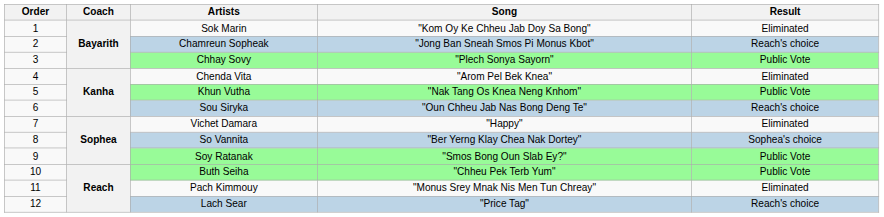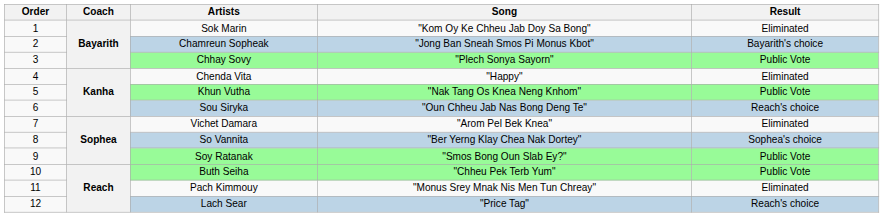 <table class="wikitable" style="text-align:center; width:70%;">
 <tr>
 <th width="05%">Order</th>
 <th width="05%">Coach</th>
 <th width="15%">Artists</th>
 <th width="30%">Song</th>
 <th width="15%">Result</th>
 </tr>
 <tr>
 <td>1</td>
 <th rowspan=3>Bayarith</th>
 <td>Sok Marin</td>
 <td>"Kom Oy Ke Chheu Jab Doy Sa Bong"</td>
 <td>Eliminated</td>
 </tr>
 <tr>
 <td>2</td>
 <td style="background:#BCD4E6">Chamreun Sopheak</td>
 <td style="background:#BCD4E6">"Jong Ban Sneah Smos Pi Monus Kbot"</td>
-<td style="background:#BCD4E6">Reach's choice</td>
+<td style="background:#BCD4E6">Bayarith's choice</td>
 </tr>
 <tr>
 <td>3</td>
 <td style="background:palegreen">Chhay Sovy</td>
 <td style="background:palegreen">"Plech Sonya Sayorn"</td>
 <td style="background:palegreen">Public Vote</td>
 </tr>
 <tr>
 <td>4</td>
 <th rowspan=3>Kanha</th>
 <td>Chenda Vita</td>
-<td>"Arom Pel Bek Knea"</td>
+<td>"Happy"</td>
 <td>Eliminated</td>
 </tr>
 <tr>
 <td>5</td>
 <td style="background:palegreen">Khun Vutha</td>
 <td style="background:palegreen">"Nak Tang Os Knea Neng Knhom"</td>
 <td style="background:palegreen">Public Vote</td>
 </tr>
 <tr>
 <td>6</td>
 <td style="background:#BCD4E6">Sou Siryka</td>
 <td style="background:#BCD4E6">"Oun Chheu Jab Nas Bong Deng Te"</td>
 <td style="background:#BCD4E6">Reach's choice</td>
 </tr>
 <tr>
 <td>7</td>
 <th rowspan=3>Sophea</th>
 <td>Vichet Damara</td>
-<td>"Happy"</td>
+<td>"Arom Pel Bek Knea"</td>
 <td>Eliminated</td>
 </tr>
 <tr>
 <td>8</td>
 <td style="background:#BCD4E6">So Vannita</td>
 <td style="background:#BCD4E6">"Ber Yerng Klay Chea Nak Dortey"</td>
 <td style="background:#BCD4E6">Sophea's choice</td>
 </tr>
 <tr>
 <td>9</td>
 <td style="background:palegreen">Soy Ratanak</td>
 <td style="background:palegreen">"Smos Bong Oun Slab Ey?"</td>
 <td style="background:palegreen">Public Vote</td>
 </tr>
 <tr>
 <td>10</td>
 <th rowspan=3>Reach</th>
 <td style="background:palegreen">Buth Seiha</td>
 <td style="background:palegreen">"Chheu Pek Terb Yum"</td>
 <td style="background:palegreen">Public Vote</td>
 </tr>
 <tr>
 <td>11</td>
 <td>Pach Kimmouy</td>
 <td>"Monus Srey Mnak Nis Men Tun Chreay"</td>
 <td>Eliminated</td>
 </tr>
 <tr>
 <td>12</td>
 <td style="background:#BCD4E6">Lach Sear</td>
 <td style="background:#BCD4E6">"Price Tag"</td>
 <td style="background:#BCD4E6">Reach's choice</td>
 </tr>
 </table>
